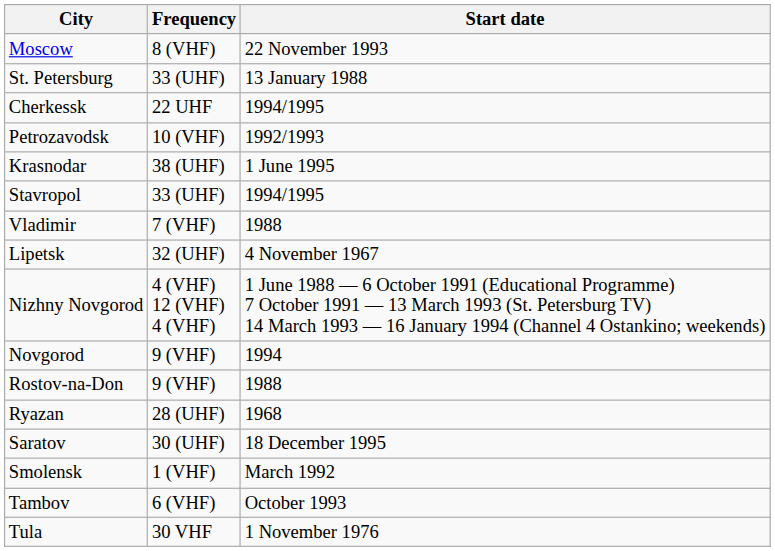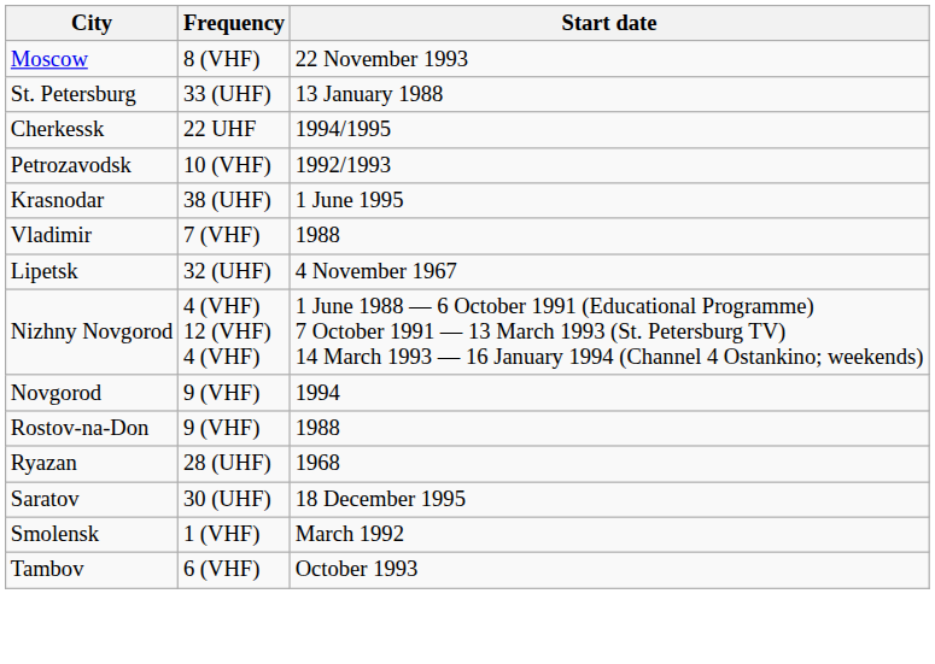 <table class = "wikitable">
 <tr>
 <th>City</th>
 <th>Frequency</th>
 <th>Start date</th>
 </tr>
 <tr>
 <td><a href='#'>Moscow</a></td>
 <td>8 (VHF)</td>
 <td>22 November 1993</td>
 </tr>
 <tr>
 <td>St. Petersburg</td>
 <td>33 (UHF)</td>
 <td>13 January 1988</td>
 </tr>
 <tr>
 <td>Cherkessk</td>
 <td>22 UHF</td>
 <td>1994/1995</td>
 </tr>
 <tr>
 <td>Petrozavodsk</td>
 <td>10 (VHF)</td>
 <td>1992/1993</td>
 </tr>
 <tr>
 <td>Krasnodar</td>
 <td>38 (UHF)</td>
 <td>1 June 1995</td>
-</tr>
-<tr>
-<td>Stavropol</td>
-<td>33 (UHF)</td>
-<td>1994/1995</td>
 </tr>
 <tr>
 <td>Vladimir</td>
 <td>7 (VHF)</td>
 <td>1988</td>
 </tr>
 <tr>
 <td>Lipetsk</td>
 <td>32 (UHF)</td>
 <td>4 November 1967</td>
 </tr>
 <tr>
 <td>Nizhny Novgorod</td>
 <td>4 (VHF)<br>12 (VHF)<br>4 (VHF)</td>
 <td>1 June 1988 — 6 October 1991 (Educational Programme)<br>7 October 1991 — 13 March 1993 (St. Petersburg TV)<br>14 March 1993 — 16 January 1994 (Channel 4 Ostankino; weekends)</td>
 </tr>
 <tr>
 <td>Novgorod</td>
 <td>9 (VHF)</td>
 <td>1994</td>
 </tr>
 <tr>
 <td>Rostov-na-Don</td>
 <td>9 (VHF)</td>
 <td>1988</td>
 </tr>
 <tr>
 <td>Ryazan</td>
 <td>28 (UHF)</td>
 <td>1968</td>
 </tr>
 <tr>
 <td>Saratov</td>
 <td>30 (UHF)</td>
 <td>18 December 1995</td>
 </tr>
 <tr>
 <td>Smolensk</td>
 <td>1 (VHF)</td>
 <td>March 1992</td>
 </tr>
 <tr>
 <td>Tambov</td>
 <td>6 (VHF)</td>
 <td>October 1993</td>
 </tr>
-<tr>
-<td>Tula</td>
-<td>30 VHF</td>
-<td>1 November 1976</td>
-</tr>
 </table>
